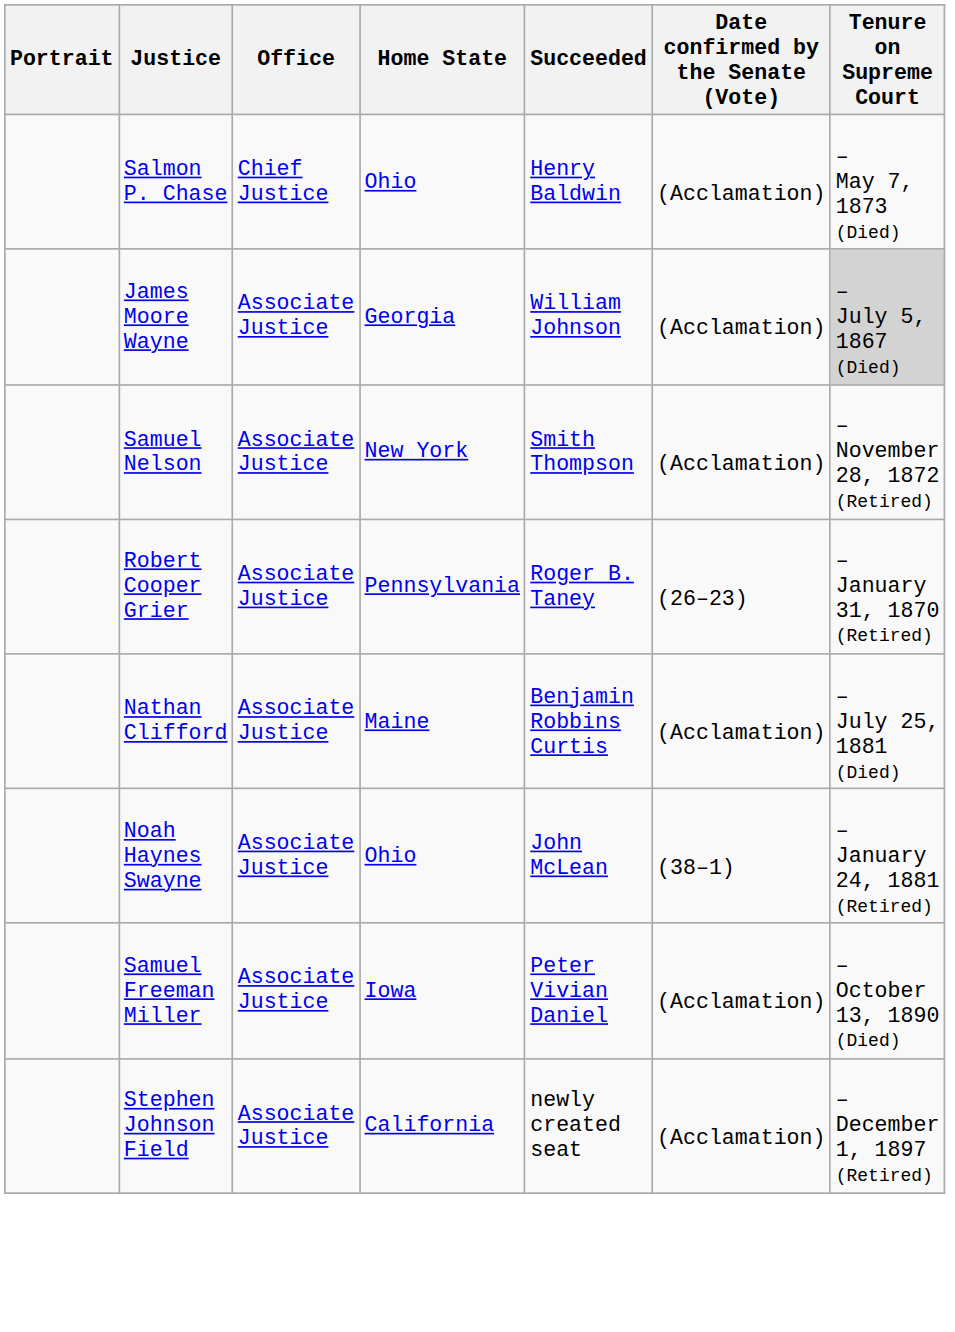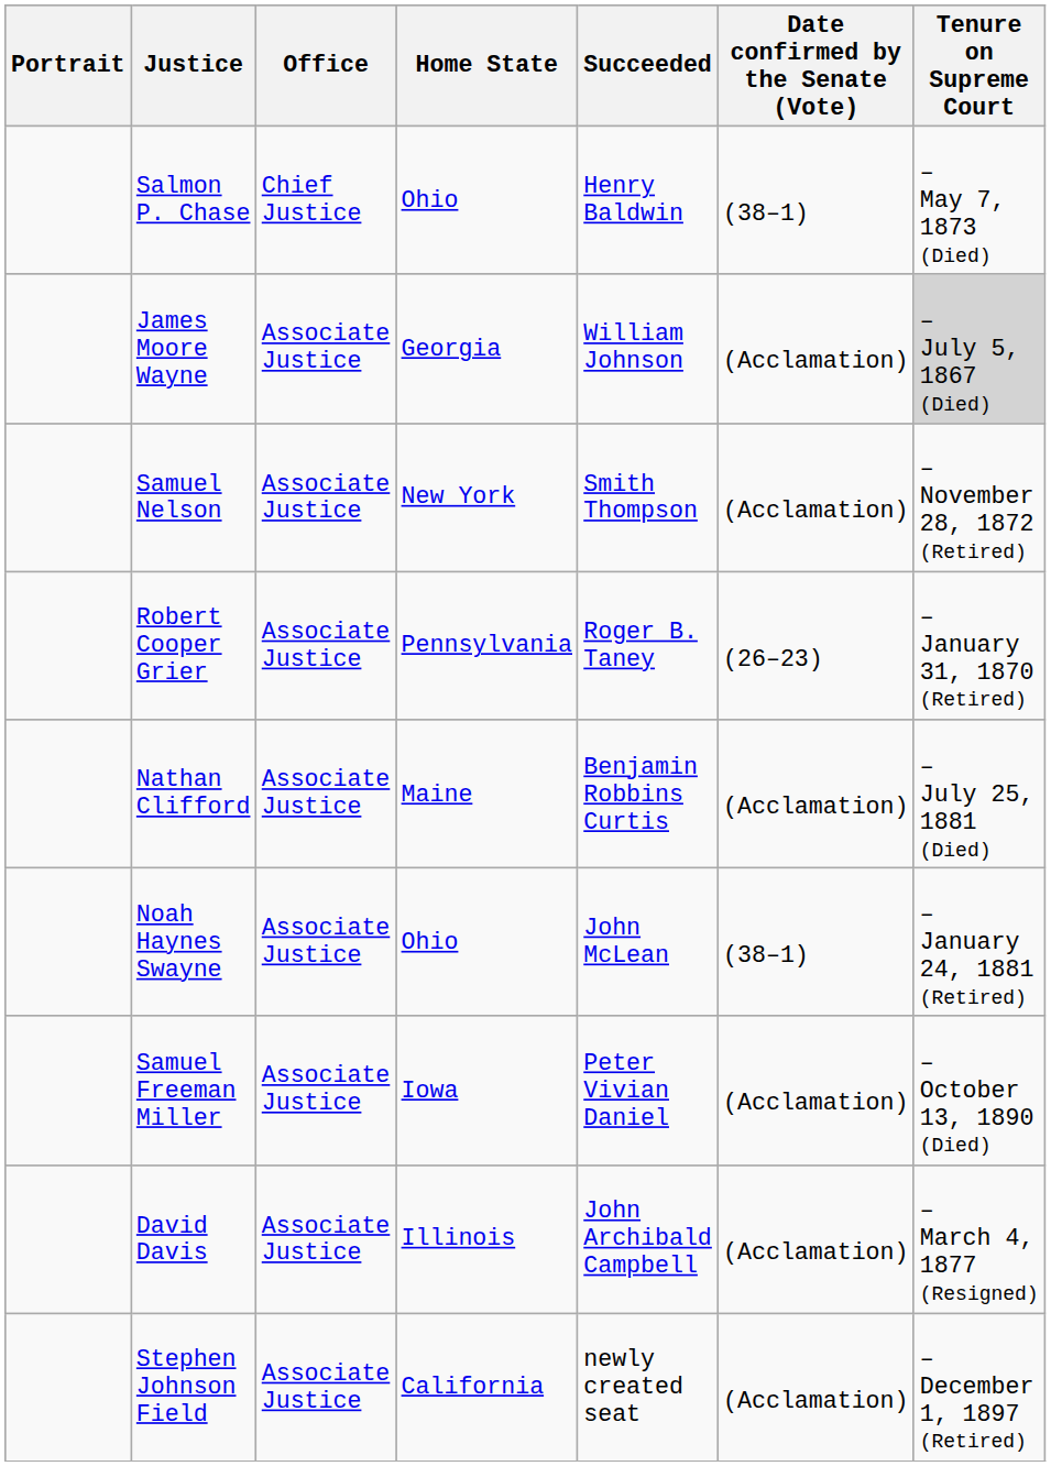 <table class="wikitable sortable">
 <tr>
 <th scope="col" style="width: 10px;">Portrait</th>
 <th scope="col" style="width: 10px;">Justice</th>
 <th scope="col" style="width: 10px;">Office</th>
 <th scope="col" style="width: 10px;">Home State</th>
 <th scope="col" style="width: 10px;">Succeeded</th>
 <th scope="col" style="width: 10px;">Date confirmed by the Senate<br>(Vote)</th>
 <th scope="col" style="width: 10px;">Tenure on Supreme Court</th>
 </tr>
 <tr>
 <td></td>
 <td><a href='#'>Salmon P. Chase</a></td>
 <td><a href='#'>Chief Justice</a></td>
 <td><a href='#'>Ohio</a></td>
 <td><a href='#'>Henry Baldwin</a></td>
-<td><br>(Acclamation)</td>
+<td><br>(38–1)</td>
 <td><br>–<br>May 7, 1873<br><small>(Died)</small></td>
 </tr>
 <tr>
 <td></td>
 <td><a href='#'>James Moore Wayne</a></td>
 <td><a href='#'>Associate Justice</a></td>
 <td><a href='#'>Georgia</a></td>
 <td><a href='#'>William Johnson</a></td>
 <td><br>(Acclamation)</td>
 <td style="background: lightgrey;"><br>–<br>July 5, 1867<br><small>(Died)</small></td>
 </tr>
 <tr>
 <td></td>
 <td><a href='#'>Samuel Nelson</a></td>
 <td><a href='#'>Associate Justice</a></td>
 <td><a href='#'>New York</a></td>
 <td><a href='#'>Smith Thompson</a></td>
 <td><br>(Acclamation)</td>
 <td><br>–<br>November 28, 1872<br><small>(Retired)</small></td>
 </tr>
 <tr>
 <td></td>
 <td><a href='#'>Robert Cooper Grier</a></td>
 <td><a href='#'>Associate Justice</a></td>
 <td><a href='#'>Pennsylvania</a></td>
 <td><a href='#'>Roger B. Taney</a></td>
 <td><br>(26–23)</td>
 <td><br>–<br>January 31, 1870<br><small>(Retired)</small></td>
 </tr>
 <tr>
 <td></td>
 <td><a href='#'>Nathan Clifford</a></td>
 <td><a href='#'>Associate Justice</a></td>
 <td><a href='#'>Maine</a></td>
 <td><a href='#'>Benjamin Robbins Curtis</a></td>
 <td><br>(Acclamation)</td>
 <td><br>–<br>July 25, 1881<br><small>(Died)</small></td>
 </tr>
 <tr>
 <td></td>
 <td><a href='#'>Noah Haynes Swayne</a></td>
 <td><a href='#'>Associate Justice</a></td>
 <td><a href='#'>Ohio</a></td>
 <td><a href='#'>John McLean</a></td>
 <td><br>(38–1)</td>
 <td><br>–<br>January 24, 1881<br><small>(Retired)</small></td>
 </tr>
 <tr>
 <td></td>
 <td><a href='#'>Samuel Freeman Miller</a></td>
 <td><a href='#'>Associate Justice</a></td>
 <td><a href='#'>Iowa</a></td>
 <td><a href='#'>Peter Vivian Daniel</a></td>
 <td><br>(Acclamation)</td>
 <td><br>–<br>October 13, 1890<br><small>(Died)</small></td>
 </tr>
 <tr>
 <td></td>
+<td><a href='#'>David Davis</a></td>
+<td><a href='#'>Associate Justice</a></td>
+<td><a href='#'>Illinois</a></td>
+<td><a href='#'>John Archibald Campbell</a></td>
+<td><br>(Acclamation)</td>
+<td><br>–<br>March 4, 1877<br><small>(Resigned)</small></td>
+</tr>
+<tr>
+<td></td>
 <td><a href='#'>Stephen Johnson Field</a></td>
 <td><a href='#'>Associate Justice</a></td>
 <td><a href='#'>California</a></td>
 <td>newly created seat</td>
 <td><br>(Acclamation)</td>
 <td><br>–<br>December 1, 1897<br><small>(Retired)</small></td>
 </tr>
 <tr>
 </tr>
 </table>
